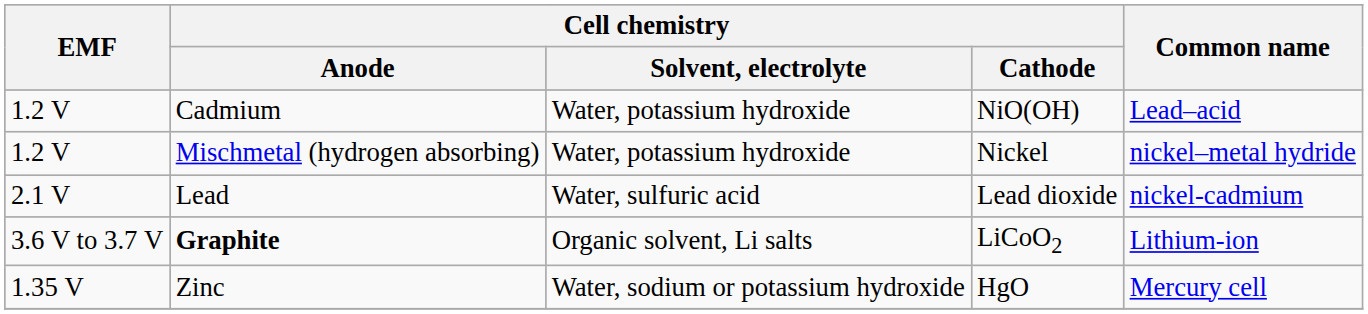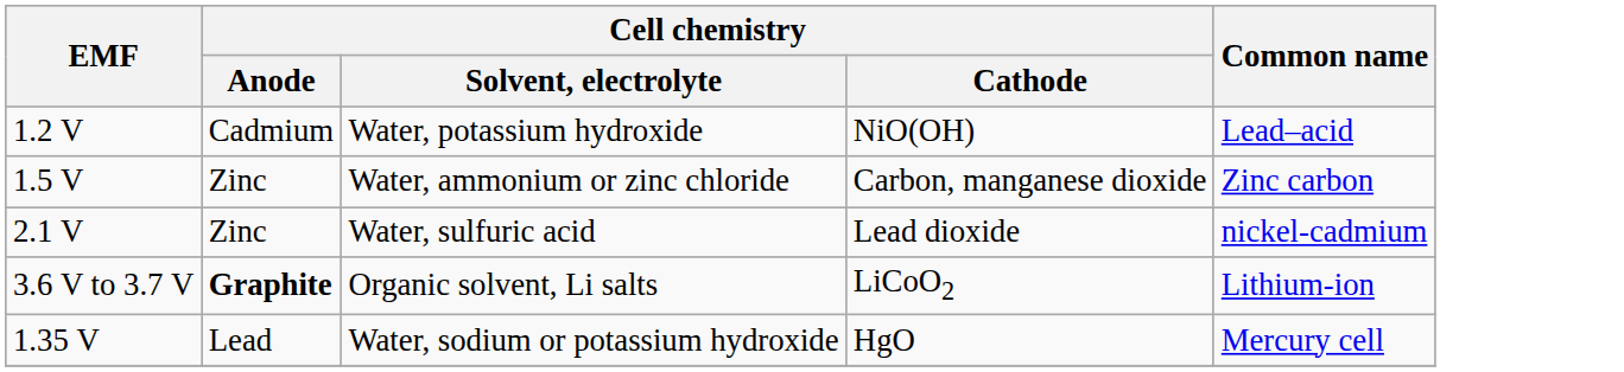 <table class=wikitable>
 <tr>
 <th rowspan="2">EMF</th>
 <th colspan="3">Cell chemistry</th>
 <th rowspan="2">Common name</th>
 </tr>
 <tr>
 <th>Anode</th>
 <th>Solvent, electrolyte</th>
 <th>Cathode</th>
 </tr>
 <tr>
 <td>1.2 V</td>
 <td>Cadmium</td>
 <td>Water, potassium hydroxide</td>
 <td>NiO(OH)</td>
 <td><a href='#'>Lead–acid</a></td>
 </tr>
 <tr>
-<td>1.2 V</td>
-<td><a href='#'>Mischmetal</a> (hydrogen absorbing)</td>
-<td>Water, potassium hydroxide</td>
-<td>Nickel</td>
-<td><a href='#'>nickel–metal hydride</a></td>
+<td>1.5 V</td>
+<td>Zinc</td>
+<td>Water, ammonium or zinc chloride</td>
+<td>Carbon, manganese dioxide</td>
+<td><a href='#'>Zinc carbon</a></td>
 </tr>
 <tr>
 <td>2.1 V</td>
-<td>Lead</td>
+<td>Zinc</td>
 <td>Water, sulfuric acid</td>
 <td>Lead dioxide</td>
 <td><a href='#'>nickel-cadmium</a></td>
 </tr>
 <tr>
 <td>3.6 V to 3.7 V</td>
 <td><strong>Graphite</strong></td>
 <td>Organic solvent, Li salts</td>
 <td>LiCoO<sub>2</sub></td>
 <td><a href='#'>Lithium-ion</a></td>
 </tr>
 <tr>
 <td>1.35 V</td>
-<td>Zinc</td>
+<td>Lead</td>
 <td>Water, sodium or potassium hydroxide</td>
 <td>HgO</td>
 <td><a href='#'>Mercury cell</a></td>
 </tr>
 <tr>
 </tr>
 </table>
